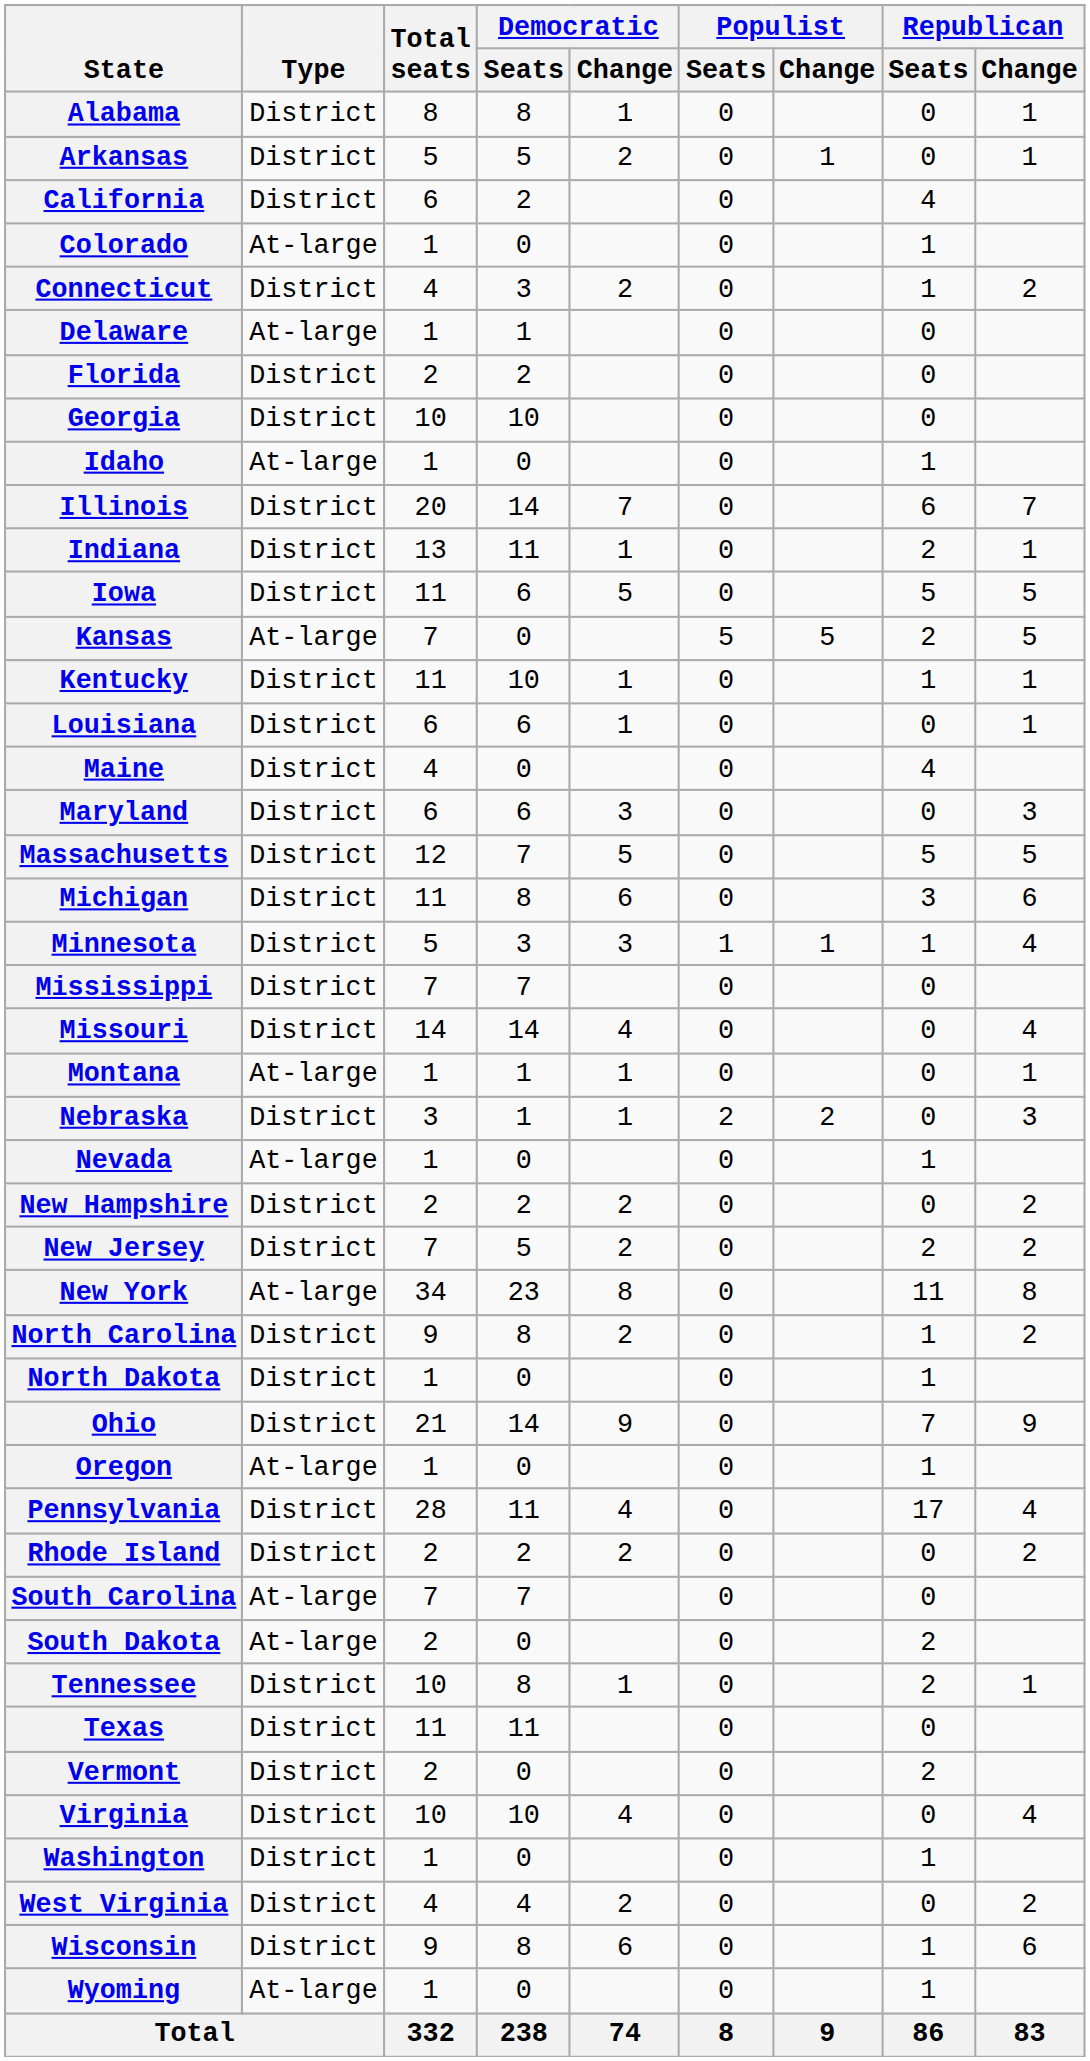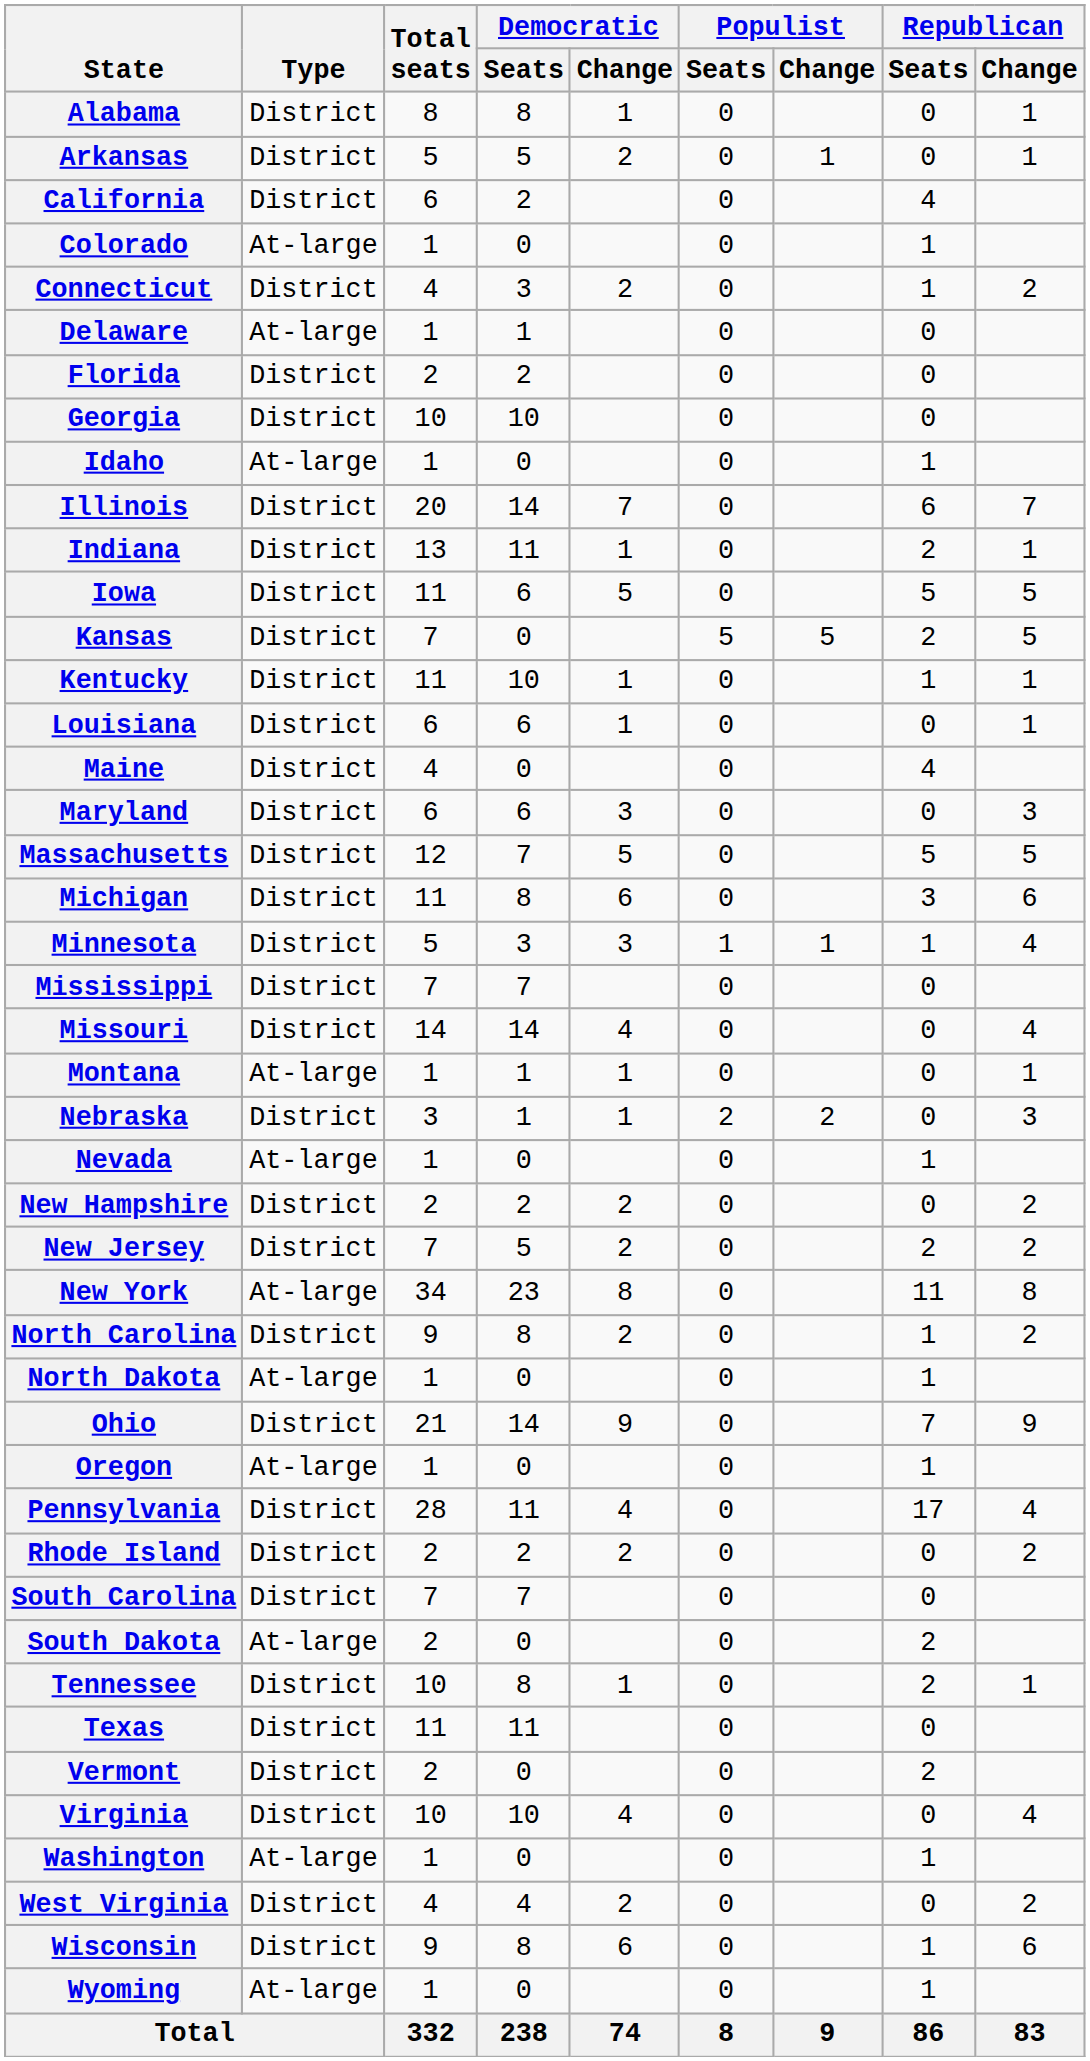 <table class="wikitable sortable" style="text-align:center">
 <tr valign=bottom>
 <th rowspan=2>State</th>
 <th rowspan=2>Type</th>
 <th rowspan=2>Total<br>seats</th>
 <th colspan=2 ><a href='#'>Democratic</a></th>
 <th colspan=2 ><a href='#'>Populist</a></th>
 <th colspan=2 ><a href='#'>Republican</a></th>
 </tr>
 <tr class=small>
 <th>Seats</th>
 <th>Change</th>
 <th>Seats</th>
 <th>Change</th>
 <th>Seats</th>
 <th>Change</th>
 </tr>
 <tr>
 <th><a href='#'>Alabama</a></th>
 <td>District</td>
 <td>8</td>
 <td>8</td>
 <td> 1</td>
 <td>0</td>
 <td></td>
 <td>0</td>
 <td> 1</td>
 </tr>
 <tr>
 <th><a href='#'>Arkansas</a></th>
 <td>District</td>
 <td>5</td>
 <td>5</td>
 <td> 2</td>
 <td>0</td>
 <td> 1</td>
 <td>0</td>
 <td> 1</td>
 </tr>
 <tr>
 <th><a href='#'>California</a></th>
 <td>District</td>
 <td>6</td>
 <td>2</td>
 <td></td>
 <td>0</td>
 <td></td>
 <td>4</td>
 <td></td>
 </tr>
 <tr>
 <th><a href='#'>Colorado</a></th>
 <td>At-large</td>
 <td>1</td>
 <td>0</td>
 <td></td>
 <td>0</td>
 <td></td>
 <td>1</td>
 <td></td>
 </tr>
 <tr>
 <th><a href='#'>Connecticut</a></th>
 <td>District</td>
 <td>4</td>
 <td>3</td>
 <td> 2</td>
 <td>0</td>
 <td></td>
 <td>1</td>
 <td> 2</td>
 </tr>
 <tr>
 <th><a href='#'>Delaware</a></th>
 <td>At-large</td>
 <td>1</td>
 <td>1</td>
 <td></td>
 <td>0</td>
 <td></td>
 <td>0</td>
 <td></td>
 </tr>
 <tr>
 <th><a href='#'>Florida</a></th>
 <td>District</td>
 <td>2</td>
 <td>2</td>
 <td></td>
 <td>0</td>
 <td></td>
 <td>0</td>
 <td></td>
 </tr>
 <tr>
 <th><a href='#'>Georgia</a></th>
 <td>District</td>
 <td>10</td>
 <td>10</td>
 <td></td>
 <td>0</td>
 <td></td>
 <td>0</td>
 <td></td>
 </tr>
 <tr>
 <th><a href='#'>Idaho</a></th>
 <td>At-large</td>
 <td>1</td>
 <td>0</td>
 <td></td>
 <td>0</td>
 <td></td>
 <td>1</td>
 <td></td>
 </tr>
 <tr>
 <th><a href='#'>Illinois</a></th>
 <td>District</td>
 <td>20</td>
 <td>14</td>
 <td> 7</td>
 <td>0</td>
 <td></td>
 <td>6</td>
 <td> 7</td>
 </tr>
 <tr>
 <th><a href='#'>Indiana</a></th>
 <td>District</td>
 <td>13</td>
 <td>11</td>
 <td> 1</td>
 <td>0</td>
 <td></td>
 <td>2</td>
 <td> 1</td>
 </tr>
 <tr>
 <th><a href='#'>Iowa</a></th>
 <td>District</td>
 <td>11</td>
 <td>6</td>
 <td> 5</td>
 <td>0</td>
 <td></td>
 <td>5</td>
 <td> 5</td>
 </tr>
 <tr>
 <th><a href='#'>Kansas</a></th>
-<td>At-large</td>
+<td>District</td>
 <td>7</td>
 <td>0</td>
 <td></td>
 <td>5</td>
 <td> 5</td>
 <td>2</td>
 <td> 5</td>
 </tr>
 <tr>
 <th><a href='#'>Kentucky</a></th>
 <td>District</td>
 <td>11</td>
 <td>10</td>
 <td> 1</td>
 <td>0</td>
 <td></td>
 <td>1</td>
 <td> 1</td>
 </tr>
 <tr>
 <th><a href='#'>Louisiana</a></th>
 <td>District</td>
 <td>6</td>
 <td>6</td>
 <td> 1</td>
 <td>0</td>
 <td></td>
 <td>0</td>
 <td> 1</td>
 </tr>
 <tr>
 <th><a href='#'>Maine</a></th>
 <td>District</td>
 <td>4</td>
 <td>0</td>
 <td></td>
 <td>0</td>
 <td></td>
 <td>4</td>
 <td></td>
 </tr>
 <tr>
 <th><a href='#'>Maryland</a></th>
 <td>District</td>
 <td>6</td>
 <td>6</td>
 <td> 3</td>
 <td>0</td>
 <td></td>
 <td>0</td>
 <td> 3</td>
 </tr>
 <tr>
 <th><a href='#'>Massachusetts</a></th>
 <td>District</td>
 <td>12</td>
 <td>7</td>
 <td> 5</td>
 <td>0</td>
 <td></td>
 <td>5</td>
 <td> 5</td>
 </tr>
 <tr>
 <th><a href='#'>Michigan</a></th>
 <td>District</td>
 <td>11</td>
 <td>8</td>
 <td> 6</td>
 <td>0</td>
 <td></td>
 <td>3</td>
 <td> 6</td>
 </tr>
 <tr>
 <th><a href='#'>Minnesota</a></th>
 <td>District</td>
 <td>5</td>
 <td>3</td>
 <td> 3</td>
 <td>1</td>
 <td> 1</td>
 <td>1</td>
 <td> 4</td>
 </tr>
 <tr>
 <th><a href='#'>Mississippi</a></th>
 <td>District</td>
 <td>7</td>
 <td>7</td>
 <td></td>
 <td>0</td>
 <td></td>
 <td>0</td>
 <td></td>
 </tr>
 <tr>
 <th><a href='#'>Missouri</a></th>
 <td>District</td>
 <td>14</td>
 <td>14</td>
 <td> 4</td>
 <td>0</td>
 <td></td>
 <td>0</td>
 <td> 4</td>
 </tr>
 <tr>
 <th><a href='#'>Montana</a></th>
 <td>At-large</td>
 <td>1</td>
 <td>1</td>
 <td> 1</td>
 <td>0</td>
 <td></td>
 <td>0</td>
 <td> 1</td>
 </tr>
 <tr>
 <th><a href='#'>Nebraska</a></th>
 <td>District</td>
 <td>3</td>
 <td>1</td>
 <td> 1</td>
 <td>2</td>
 <td> 2</td>
 <td>0</td>
 <td> 3</td>
 </tr>
 <tr>
 <th><a href='#'>Nevada</a></th>
 <td>At-large</td>
 <td>1</td>
 <td>0</td>
 <td></td>
 <td>0</td>
 <td></td>
 <td>1</td>
 <td></td>
 </tr>
 <tr>
 <th><a href='#'>New Hampshire</a></th>
 <td>District</td>
 <td>2</td>
 <td>2</td>
 <td> 2</td>
 <td>0</td>
 <td></td>
 <td>0</td>
 <td> 2</td>
 </tr>
 <tr>
 <th><a href='#'>New Jersey</a></th>
 <td>District</td>
 <td>7</td>
 <td>5</td>
 <td> 2</td>
 <td>0</td>
 <td></td>
 <td>2</td>
 <td> 2</td>
 </tr>
 <tr>
 <th><a href='#'>New York</a></th>
 <td>At-large</td>
 <td>34</td>
 <td>23</td>
 <td> 8</td>
 <td>0</td>
 <td></td>
 <td>11</td>
 <td> 8</td>
 </tr>
 <tr>
 <th><a href='#'>North Carolina</a></th>
 <td>District</td>
 <td>9</td>
 <td>8</td>
 <td> 2</td>
 <td>0</td>
 <td></td>
 <td>1</td>
 <td> 2</td>
 </tr>
 <tr>
 <th><a href='#'>North Dakota</a></th>
-<td>District</td>
+<td>At-large</td>
 <td>1</td>
 <td>0</td>
 <td></td>
 <td>0</td>
 <td></td>
 <td>1</td>
 <td></td>
 </tr>
 <tr>
 <th><a href='#'>Ohio</a></th>
 <td>District</td>
 <td>21</td>
 <td>14</td>
 <td> 9</td>
 <td>0</td>
 <td></td>
 <td>7</td>
 <td> 9</td>
 </tr>
 <tr>
 <th><a href='#'>Oregon</a></th>
 <td>At-large</td>
 <td>1</td>
 <td>0</td>
 <td></td>
 <td>0</td>
 <td></td>
 <td>1</td>
 <td></td>
 </tr>
 <tr>
 <th><a href='#'>Pennsylvania</a></th>
 <td>District</td>
 <td>28</td>
 <td>11</td>
 <td> 4</td>
 <td>0</td>
 <td></td>
 <td>17</td>
 <td> 4</td>
 </tr>
 <tr>
 <th><a href='#'>Rhode Island</a></th>
 <td>District</td>
 <td>2</td>
 <td>2</td>
 <td> 2</td>
 <td>0</td>
 <td></td>
 <td>0</td>
 <td> 2</td>
 </tr>
 <tr>
 <th><a href='#'>South Carolina</a></th>
-<td>At-large</td>
+<td>District</td>
 <td>7</td>
 <td>7</td>
 <td></td>
 <td>0</td>
 <td></td>
 <td>0</td>
 <td></td>
 </tr>
 <tr>
 <th><a href='#'>South Dakota</a></th>
 <td>At-large</td>
 <td>2</td>
 <td>0</td>
 <td></td>
 <td>0</td>
 <td></td>
 <td>2</td>
 <td></td>
 </tr>
 <tr>
 <th><a href='#'>Tennessee</a></th>
 <td>District</td>
 <td>10</td>
 <td>8</td>
 <td> 1</td>
 <td>0</td>
 <td></td>
 <td>2</td>
 <td> 1</td>
 </tr>
 <tr>
 <th><a href='#'>Texas</a></th>
 <td>District</td>
 <td>11</td>
 <td>11</td>
 <td></td>
 <td>0</td>
 <td></td>
 <td>0</td>
 <td></td>
 </tr>
 <tr>
 <th><a href='#'>Vermont</a></th>
 <td>District</td>
 <td>2</td>
 <td>0</td>
 <td></td>
 <td>0</td>
 <td></td>
 <td>2</td>
 <td></td>
 </tr>
 <tr>
 <th><a href='#'>Virginia</a></th>
 <td>District</td>
 <td>10</td>
 <td>10</td>
 <td> 4</td>
 <td>0</td>
 <td></td>
 <td>0</td>
 <td> 4</td>
 </tr>
 <tr>
 <th><a href='#'>Washington</a></th>
-<td>District</td>
+<td>At-large</td>
 <td>1</td>
 <td>0</td>
 <td></td>
 <td>0</td>
 <td></td>
 <td>1</td>
 <td></td>
 </tr>
 <tr>
 <th><a href='#'>West Virginia</a></th>
 <td>District</td>
 <td>4</td>
 <td>4</td>
 <td> 2</td>
 <td>0</td>
 <td></td>
 <td>0</td>
 <td> 2</td>
 </tr>
 <tr>
 <th><a href='#'>Wisconsin</a></th>
 <td>District</td>
 <td>9</td>
 <td>8</td>
 <td> 6</td>
 <td>0</td>
 <td></td>
 <td>1</td>
 <td> 6</td>
 </tr>
 <tr>
 <th><a href='#'>Wyoming</a></th>
 <td>At-large</td>
 <td>1</td>
 <td>0</td>
 <td></td>
 <td>0</td>
 <td></td>
 <td>1</td>
 <td></td>
 </tr>
 <tr>
 <th colspan=2>Total</th>
 <th>332</th>
 <th>238<br></th>
 <th> 74</th>
 <th>8<br></th>
 <th> 9</th>
 <th>86<br></th>
 <th> 83</th>
 </tr>
 </table>
